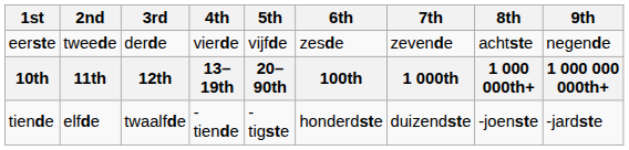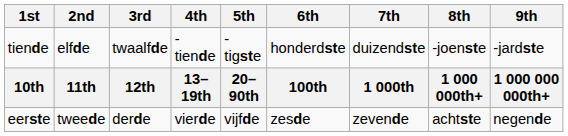 <table class="wikitable">
 <tr>
 <th>1st</th>
 <th>2nd</th>
 <th>3rd</th>
 <th>4th</th>
 <th>5th</th>
 <th>6th</th>
 <th>7th</th>
 <th>8th</th>
 <th>9th</th>
 </tr>
 <tr>
-<td>eer<strong>st</strong>e</td>
-<td>twee<strong>d</strong>e</td>
-<td>der<strong>d</strong>e</td>
-<td>vier<strong>d</strong>e</td>
-<td>vijf<strong>d</strong>e</td>
-<td>zes<strong>d</strong>e</td>
-<td>zeven<strong>d</strong>e</td>
-<td>acht<strong>st</strong>e</td>
-<td>negen<strong>d</strong>e</td>
+<td>tien<strong>d</strong>e</td>
+<td>elf<strong>d</strong>e</td>
+<td>twaalf<strong>d</strong>e</td>
+<td>-tien<strong>d</strong>e</td>
+<td>-tig<strong>st</strong>e</td>
+<td>honderd<strong>st</strong>e</td>
+<td>duizend<strong>st</strong>e</td>
+<td>-joen<strong>st</strong>e</td>
+<td>-jard<strong>st</strong>e</td>
 </tr>
 <tr>
 <th>10th</th>
 <th>11th</th>
 <th>12th</th>
 <th>13–19th</th>
 <th>20–90th</th>
 <th>100th</th>
 <th>1 000th</th>
 <th>1 000 000th+</th>
 <th>1 000 000 000th+</th>
 </tr>
 <tr>
-<td>tien<strong>d</strong>e</td>
-<td>elf<strong>d</strong>e</td>
-<td>twaalf<strong>d</strong>e</td>
-<td>-tien<strong>d</strong>e</td>
-<td>-tig<strong>st</strong>e</td>
-<td>honderd<strong>st</strong>e</td>
-<td>duizend<strong>st</strong>e</td>
-<td>-joen<strong>st</strong>e</td>
-<td>-jard<strong>st</strong>e</td>
+<td>eer<strong>st</strong>e</td>
+<td>twee<strong>d</strong>e</td>
+<td>der<strong>d</strong>e</td>
+<td>vier<strong>d</strong>e</td>
+<td>vijf<strong>d</strong>e</td>
+<td>zes<strong>d</strong>e</td>
+<td>zeven<strong>d</strong>e</td>
+<td>acht<strong>st</strong>e</td>
+<td>negen<strong>d</strong>e</td>
 </tr>
 </table>
